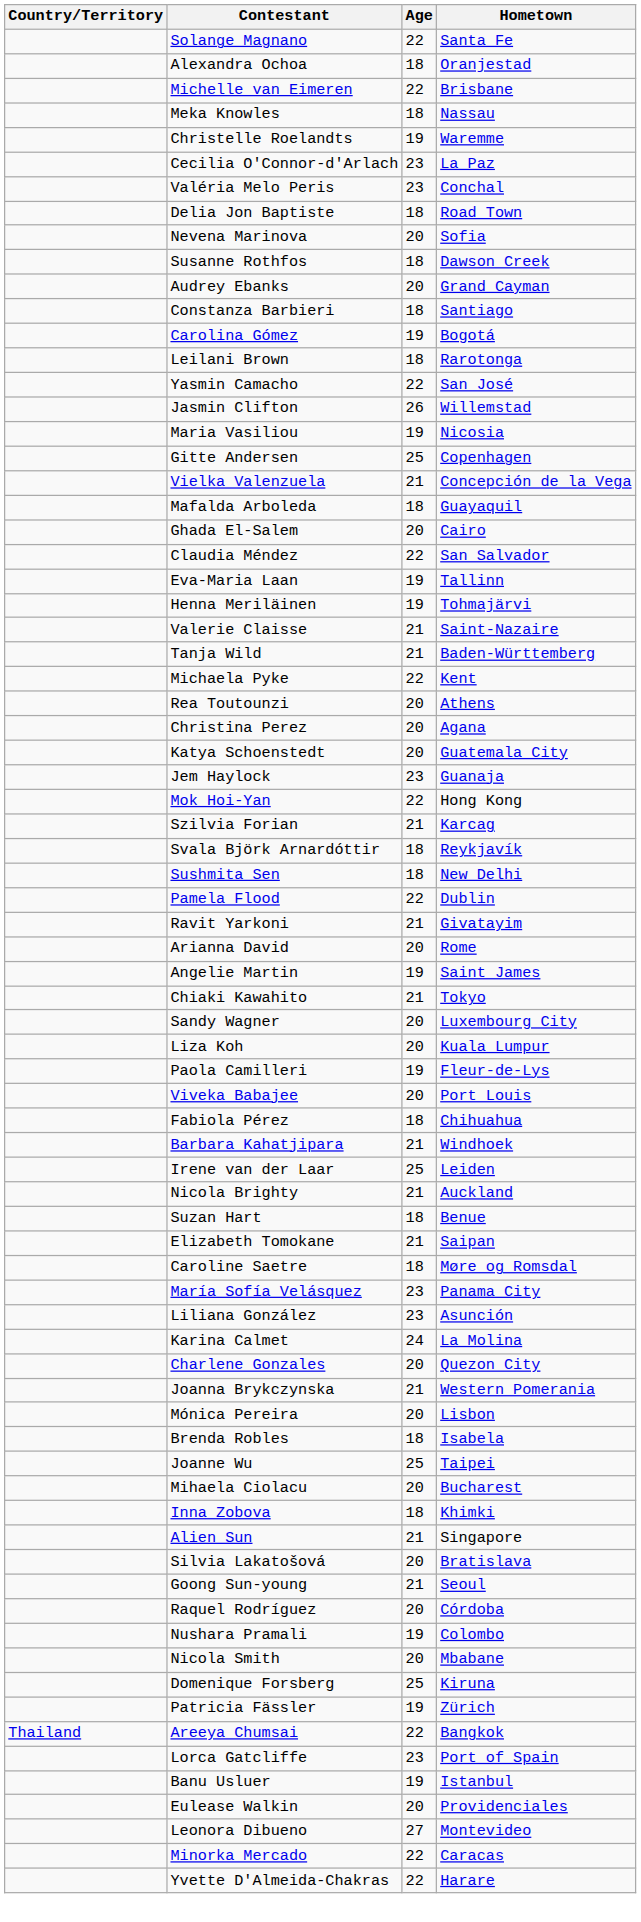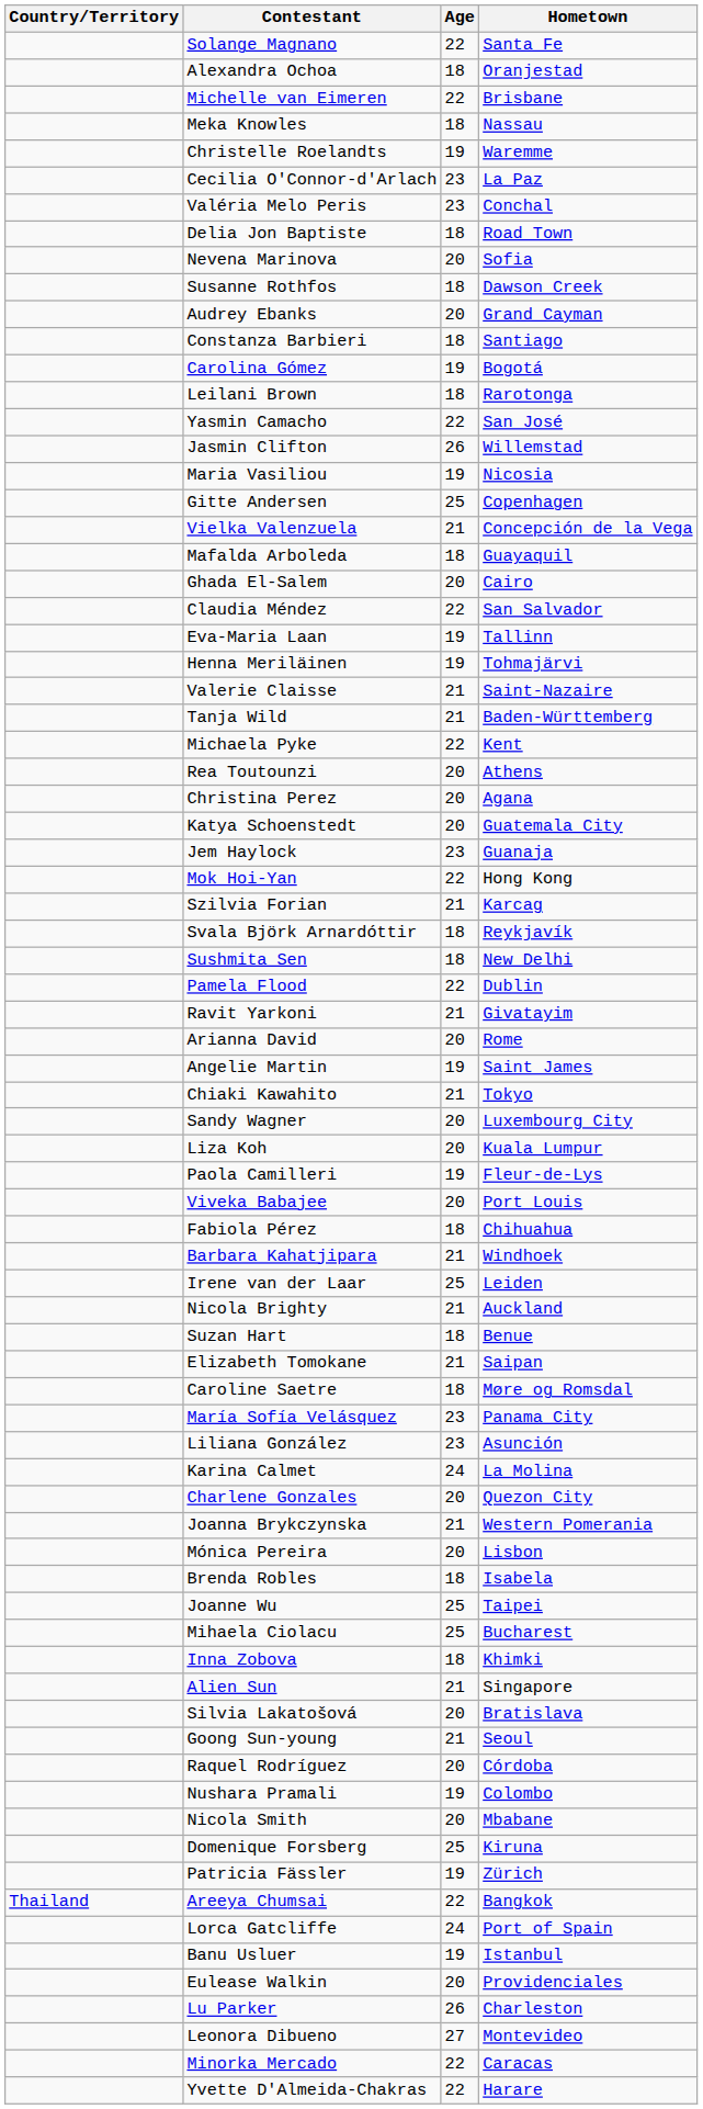 <table class="wikitable sortable" style="font-size:95%;">
 <tr>
 <th>Country/Territory</th>
 <th>Contestant</th>
 <th>Age</th>
 <th>Hometown</th>
 </tr>
 <tr>
 <td></td>
 <td><a href='#'>Solange Magnano</a></td>
 <td>22</td>
 <td><a href='#'>Santa Fe</a></td>
 </tr>
 <tr>
 <td></td>
 <td>Alexandra Ochoa</td>
 <td>18</td>
 <td><a href='#'>Oranjestad</a></td>
 </tr>
 <tr>
 <td></td>
 <td><a href='#'>Michelle van Eimeren</a></td>
 <td>22</td>
 <td><a href='#'>Brisbane</a></td>
 </tr>
 <tr>
 <td></td>
 <td>Meka Knowles</td>
 <td>18</td>
 <td><a href='#'>Nassau</a></td>
 </tr>
 <tr>
 <td></td>
 <td>Christelle Roelandts</td>
 <td>19</td>
 <td><a href='#'>Waremme</a></td>
 </tr>
 <tr>
 <td></td>
 <td>Cecilia O'Connor-d'Arlach</td>
 <td>23</td>
 <td><a href='#'>La Paz</a></td>
 </tr>
 <tr>
 <td></td>
 <td>Valéria Melo Peris</td>
 <td>23</td>
 <td><a href='#'>Conchal</a></td>
 </tr>
 <tr>
 <td></td>
 <td>Delia Jon Baptiste</td>
 <td>18</td>
 <td><a href='#'>Road Town</a></td>
 </tr>
 <tr>
 <td></td>
 <td>Nevena Marinova</td>
 <td>20</td>
 <td><a href='#'>Sofia</a></td>
 </tr>
 <tr>
 <td></td>
 <td>Susanne Rothfos</td>
 <td>18</td>
 <td><a href='#'>Dawson Creek</a></td>
 </tr>
 <tr>
 <td></td>
 <td>Audrey Ebanks</td>
 <td>20</td>
 <td><a href='#'>Grand Cayman</a></td>
 </tr>
 <tr>
 <td></td>
 <td>Constanza Barbieri</td>
 <td>18</td>
 <td><a href='#'>Santiago</a></td>
 </tr>
 <tr>
 <td></td>
 <td><a href='#'>Carolina Gómez</a></td>
 <td>19</td>
 <td><a href='#'>Bogotá</a></td>
 </tr>
 <tr>
 <td></td>
 <td>Leilani Brown</td>
 <td>18</td>
 <td><a href='#'>Rarotonga</a></td>
 </tr>
 <tr>
 <td></td>
 <td>Yasmin Camacho</td>
 <td>22</td>
 <td><a href='#'>San José</a></td>
 </tr>
 <tr>
 <td></td>
 <td>Jasmin Clifton</td>
 <td>26</td>
 <td><a href='#'>Willemstad</a></td>
 </tr>
 <tr>
 <td></td>
 <td>Maria Vasiliou</td>
 <td>19</td>
 <td><a href='#'>Nicosia</a></td>
 </tr>
 <tr>
 <td></td>
 <td>Gitte Andersen</td>
 <td>25</td>
 <td><a href='#'>Copenhagen</a></td>
 </tr>
 <tr>
 <td></td>
 <td><a href='#'>Vielka Valenzuela</a></td>
 <td>21</td>
 <td><a href='#'>Concepción de la Vega</a></td>
 </tr>
 <tr>
 <td></td>
 <td>Mafalda Arboleda</td>
 <td>18</td>
 <td><a href='#'>Guayaquil</a></td>
 </tr>
 <tr>
 <td></td>
 <td>Ghada El-Salem</td>
 <td>20</td>
 <td><a href='#'>Cairo</a></td>
 </tr>
 <tr>
 <td></td>
 <td>Claudia Méndez</td>
 <td>22</td>
 <td><a href='#'>San Salvador</a></td>
 </tr>
 <tr>
 <td></td>
 <td>Eva-Maria Laan</td>
 <td>19</td>
 <td><a href='#'>Tallinn</a></td>
 </tr>
 <tr>
 <td></td>
 <td>Henna Meriläinen</td>
 <td>19</td>
 <td><a href='#'>Tohmajärvi</a></td>
 </tr>
 <tr>
 <td></td>
 <td>Valerie Claisse</td>
 <td>21</td>
 <td><a href='#'>Saint-Nazaire</a></td>
 </tr>
 <tr>
 <td></td>
 <td>Tanja Wild</td>
 <td>21</td>
 <td><a href='#'>Baden-Württemberg</a></td>
 </tr>
 <tr>
 <td></td>
 <td>Michaela Pyke</td>
 <td>22</td>
 <td><a href='#'>Kent</a></td>
 </tr>
 <tr>
 <td></td>
 <td>Rea Toutounzi</td>
 <td>20</td>
 <td><a href='#'>Athens</a></td>
 </tr>
 <tr>
 <td></td>
 <td>Christina Perez</td>
 <td>20</td>
 <td><a href='#'>Agana</a></td>
 </tr>
 <tr>
 <td></td>
 <td>Katya Schoenstedt</td>
 <td>20</td>
 <td><a href='#'>Guatemala City</a></td>
 </tr>
 <tr>
 <td></td>
 <td>Jem Haylock</td>
 <td>23</td>
 <td><a href='#'>Guanaja</a></td>
 </tr>
 <tr>
 <td></td>
 <td><a href='#'>Mok Hoi-Yan</a></td>
 <td>22</td>
 <td>Hong Kong</td>
 </tr>
 <tr>
 <td></td>
 <td>Szilvia Forian</td>
 <td>21</td>
 <td><a href='#'>Karcag</a></td>
 </tr>
 <tr>
 <td></td>
 <td>Svala Björk Arnardóttir</td>
 <td>18</td>
 <td><a href='#'>Reykjavík</a></td>
 </tr>
 <tr>
 <td></td>
 <td><a href='#'>Sushmita Sen</a></td>
 <td>18</td>
 <td><a href='#'>New Delhi</a></td>
 </tr>
 <tr>
 <td></td>
 <td><a href='#'>Pamela Flood</a></td>
 <td>22</td>
 <td><a href='#'>Dublin</a></td>
 </tr>
 <tr>
 <td></td>
 <td>Ravit Yarkoni</td>
 <td>21</td>
 <td><a href='#'>Givatayim</a></td>
 </tr>
 <tr>
 <td></td>
 <td>Arianna David</td>
 <td>20</td>
 <td><a href='#'>Rome</a></td>
 </tr>
 <tr>
 <td></td>
 <td>Angelie Martin</td>
 <td>19</td>
 <td><a href='#'>Saint James</a></td>
 </tr>
 <tr>
 <td></td>
 <td>Chiaki Kawahito</td>
 <td>21</td>
 <td><a href='#'>Tokyo</a></td>
 </tr>
 <tr>
 <td></td>
 <td>Sandy Wagner</td>
 <td>20</td>
 <td><a href='#'>Luxembourg City</a></td>
 </tr>
 <tr>
 <td></td>
 <td>Liza Koh</td>
 <td>20</td>
 <td><a href='#'>Kuala Lumpur</a></td>
 </tr>
 <tr>
 <td></td>
 <td>Paola Camilleri</td>
 <td>19</td>
 <td><a href='#'>Fleur-de-Lys</a></td>
 </tr>
 <tr>
 <td></td>
 <td><a href='#'>Viveka Babajee</a></td>
 <td>20</td>
 <td><a href='#'>Port Louis</a></td>
 </tr>
 <tr>
 <td></td>
 <td>Fabiola Pérez</td>
 <td>18</td>
 <td><a href='#'>Chihuahua</a></td>
 </tr>
 <tr>
 <td></td>
 <td><a href='#'>Barbara Kahatjipara</a></td>
 <td>21</td>
 <td><a href='#'>Windhoek</a></td>
 </tr>
 <tr>
 <td></td>
 <td>Irene van der Laar</td>
 <td>25</td>
 <td><a href='#'>Leiden</a></td>
 </tr>
 <tr>
 <td></td>
 <td>Nicola Brighty</td>
 <td>21</td>
 <td><a href='#'>Auckland</a></td>
 </tr>
 <tr>
 <td></td>
 <td>Suzan Hart</td>
 <td>18</td>
 <td><a href='#'>Benue</a></td>
 </tr>
 <tr>
 <td></td>
 <td>Elizabeth Tomokane</td>
 <td>21</td>
 <td><a href='#'>Saipan</a></td>
 </tr>
 <tr>
 <td></td>
 <td>Caroline Saetre</td>
 <td>18</td>
 <td><a href='#'>Møre og Romsdal</a></td>
 </tr>
 <tr>
 <td></td>
 <td><a href='#'>María Sofía Velásquez</a></td>
 <td>23</td>
 <td><a href='#'>Panama City</a></td>
 </tr>
 <tr>
 <td></td>
 <td>Liliana González</td>
 <td>23</td>
 <td><a href='#'>Asunción</a></td>
 </tr>
 <tr>
 <td></td>
 <td>Karina Calmet</td>
 <td>24</td>
 <td><a href='#'>La Molina</a></td>
 </tr>
 <tr>
 <td></td>
 <td><a href='#'>Charlene Gonzales</a></td>
 <td>20</td>
 <td><a href='#'>Quezon City</a></td>
 </tr>
 <tr>
 <td></td>
 <td>Joanna Brykczynska</td>
 <td>21</td>
 <td><a href='#'>Western Pomerania</a></td>
 </tr>
 <tr>
 <td></td>
 <td>Mónica Pereira</td>
 <td>20</td>
 <td><a href='#'>Lisbon</a></td>
 </tr>
 <tr>
 <td></td>
 <td>Brenda Robles</td>
 <td>18</td>
 <td><a href='#'>Isabela</a></td>
 </tr>
 <tr>
 <td></td>
 <td>Joanne Wu</td>
 <td>25</td>
 <td><a href='#'>Taipei</a></td>
 </tr>
 <tr>
 <td></td>
 <td>Mihaela Ciolacu</td>
-<td>20</td>
+<td>25</td>
 <td><a href='#'>Bucharest</a></td>
 </tr>
 <tr>
 <td></td>
 <td><a href='#'>Inna Zobova</a></td>
 <td>18</td>
 <td><a href='#'>Khimki</a></td>
 </tr>
 <tr>
 <td></td>
 <td><a href='#'>Alien Sun</a></td>
 <td>21</td>
 <td>Singapore</td>
 </tr>
 <tr>
 <td></td>
 <td>Silvia Lakatošová</td>
 <td>20</td>
 <td><a href='#'>Bratislava</a></td>
 </tr>
 <tr>
 <td></td>
 <td>Goong Sun-young</td>
 <td>21</td>
 <td><a href='#'>Seoul</a></td>
 </tr>
 <tr>
 <td></td>
 <td>Raquel Rodríguez</td>
 <td>20</td>
 <td><a href='#'>Córdoba</a></td>
 </tr>
 <tr>
 <td></td>
 <td>Nushara Pramali</td>
 <td>19</td>
 <td><a href='#'>Colombo</a></td>
 </tr>
 <tr>
 <td></td>
 <td>Nicola Smith</td>
 <td>20</td>
 <td><a href='#'>Mbabane</a></td>
 </tr>
 <tr>
 <td></td>
 <td>Domenique Forsberg</td>
 <td>25</td>
 <td><a href='#'>Kiruna</a></td>
 </tr>
 <tr>
 <td></td>
 <td>Patricia Fässler</td>
 <td>19</td>
 <td><a href='#'>Zürich</a></td>
 </tr>
 <tr>
 <td> <a href='#'>Thailand</a></td>
 <td><a href='#'>Areeya Chumsai</a></td>
 <td>22</td>
 <td><a href='#'>Bangkok</a></td>
 </tr>
 <tr>
 <td></td>
 <td>Lorca Gatcliffe</td>
-<td>23</td>
+<td>24</td>
 <td><a href='#'>Port of Spain</a></td>
 </tr>
 <tr>
 <td></td>
 <td>Banu Usluer</td>
 <td>19</td>
 <td><a href='#'>Istanbul</a></td>
 </tr>
 <tr>
 <td></td>
 <td>Eulease Walkin</td>
 <td>20</td>
 <td><a href='#'>Providenciales</a></td>
+</tr>
+<tr>
+<td></td>
+<td><a href='#'>Lu Parker</a></td>
+<td>26</td>
+<td><a href='#'>Charleston</a></td>
 </tr>
 <tr>
 <td></td>
 <td>Leonora Dibueno</td>
 <td>27</td>
 <td><a href='#'>Montevideo</a></td>
 </tr>
 <tr>
 <td></td>
 <td><a href='#'>Minorka Mercado</a></td>
 <td>22</td>
 <td><a href='#'>Caracas</a></td>
 </tr>
 <tr>
 <td></td>
 <td>Yvette D'Almeida-Chakras</td>
 <td>22</td>
 <td><a href='#'>Harare</a></td>
 </tr>
 </table>
